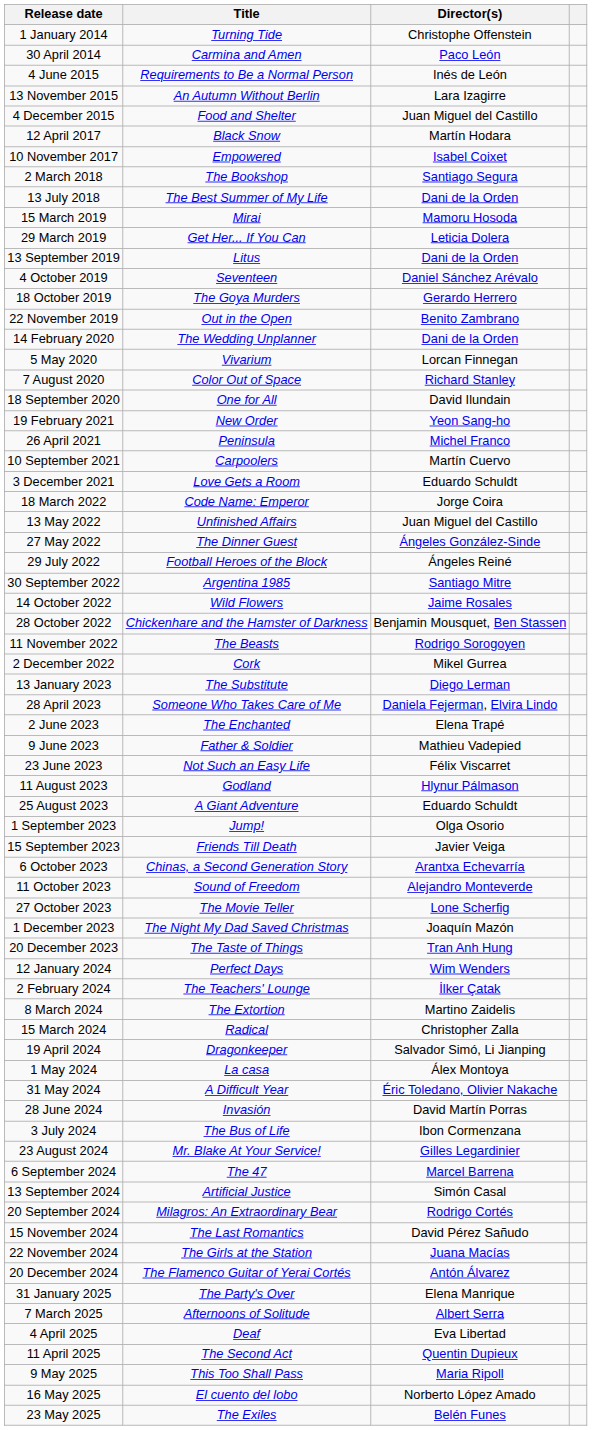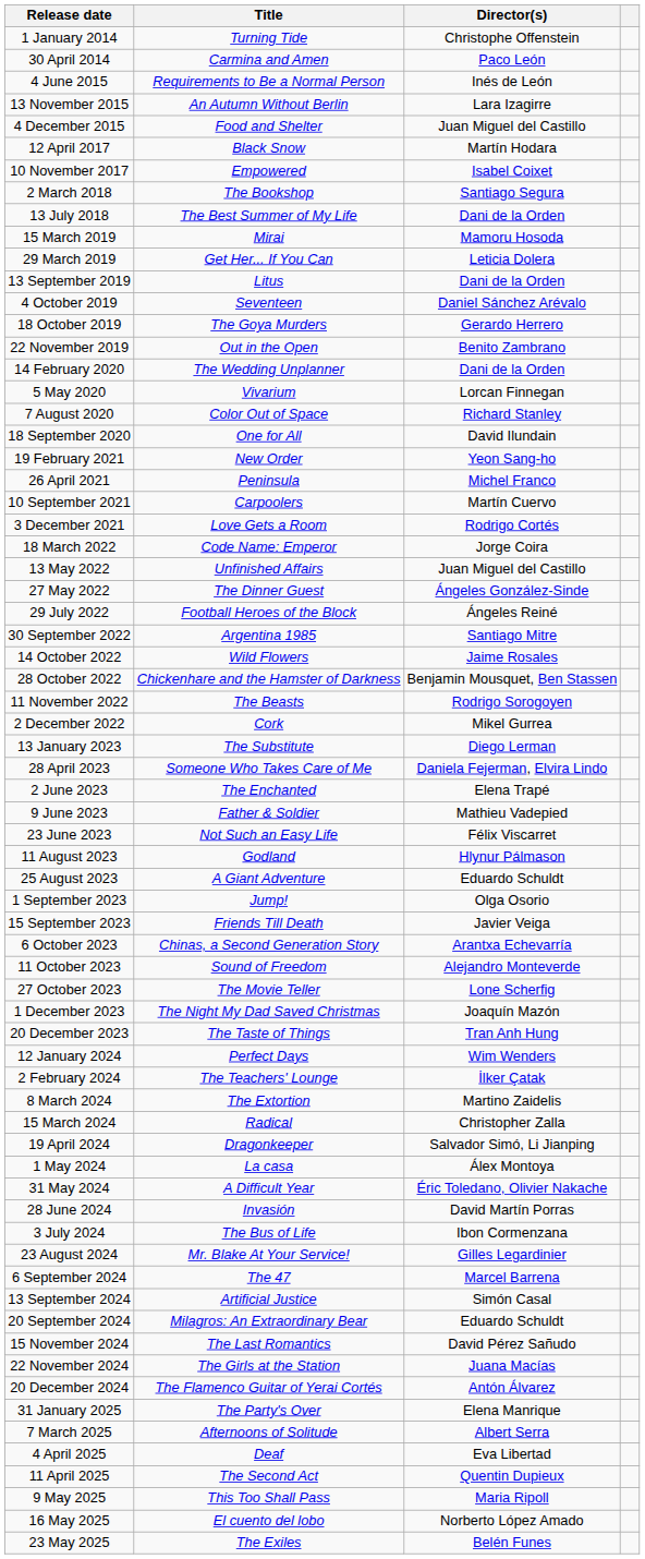 <table class="wikitable sortable plainrowheaders" style="text-align: center;">
 <tr>
 <th>Release date</th>
 <th>Title</th>
 <th>Director(s)</th>
 <th scope=col class="unsortable" style="width:3%;"></th>
 </tr>
 <tr>
 <td>1 January 2014</td>
 <td><em><a href='#'>Turning Tide</a></em></td>
 <td>Christophe Offenstein</td>
 <td></td>
 </tr>
 <tr>
 <td>30 April 2014</td>
 <td><em><a href='#'>Carmina and Amen</a></em></td>
 <td><a href='#'>Paco León</a></td>
 <td></td>
 </tr>
 <tr>
 <td>4 June 2015</td>
 <td><em><a href='#'>Requirements to Be a Normal Person</a></em></td>
 <td>Inés de León</td>
 <td></td>
 </tr>
 <tr>
 <td>13 November 2015</td>
 <td><em><a href='#'>An Autumn Without Berlin</a></em></td>
 <td>Lara Izagirre</td>
 <td></td>
 </tr>
 <tr>
 <td>4 December 2015</td>
 <td><em><a href='#'>Food and Shelter</a></em></td>
 <td>Juan Miguel del Castillo</td>
 <td></td>
 </tr>
 <tr>
 <td>12 April 2017</td>
 <td><em><a href='#'>Black Snow</a></em></td>
 <td>Martín Hodara</td>
 <td></td>
 </tr>
 <tr>
 <td>10 November 2017</td>
 <td><em><a href='#'>Empowered</a></em></td>
 <td><a href='#'>Isabel Coixet</a></td>
 <td></td>
 </tr>
 <tr>
 <td>2 March 2018</td>
 <td><em><a href='#'>The Bookshop</a></em></td>
 <td><a href='#'>Santiago Segura</a></td>
 <td></td>
 </tr>
 <tr>
 <td>13 July 2018</td>
 <td><em><a href='#'>The Best Summer of My Life</a></em></td>
 <td><a href='#'>Dani de la Orden</a></td>
 <td></td>
 </tr>
 <tr>
 <td>15 March 2019</td>
 <td><em><a href='#'>Mirai</a></em></td>
 <td><a href='#'>Mamoru Hosoda</a></td>
 <td></td>
 </tr>
 <tr>
 <td>29 March 2019</td>
 <td><em><a href='#'>Get Her... If You Can</a></em></td>
 <td><a href='#'>Leticia Dolera</a></td>
 <td></td>
 </tr>
 <tr>
 <td>13 September 2019</td>
 <td><em><a href='#'>Litus</a></em></td>
 <td><a href='#'>Dani de la Orden</a></td>
 <td></td>
 </tr>
 <tr>
 <td>4 October 2019</td>
 <td><em><a href='#'>Seventeen</a></em></td>
 <td><a href='#'>Daniel Sánchez Arévalo</a></td>
 <td></td>
 </tr>
 <tr>
 <td>18 October 2019</td>
 <td><em><a href='#'>The Goya Murders</a></em></td>
 <td><a href='#'>Gerardo Herrero</a></td>
 <td></td>
 </tr>
 <tr>
 <td>22 November 2019</td>
 <td><em><a href='#'>Out in the Open</a></em></td>
 <td><a href='#'>Benito Zambrano</a></td>
 <td></td>
 </tr>
 <tr>
 <td>14 February 2020</td>
 <td><em><a href='#'>The Wedding Unplanner</a></em></td>
 <td><a href='#'>Dani de la Orden</a></td>
 <td></td>
 </tr>
 <tr>
 <td>5 May 2020</td>
 <td><em><a href='#'>Vivarium</a></em></td>
 <td>Lorcan Finnegan</td>
 <td></td>
 </tr>
 <tr>
 <td>7 August 2020</td>
 <td><em><a href='#'>Color Out of Space</a></em></td>
 <td><a href='#'>Richard Stanley</a></td>
 <td></td>
 </tr>
 <tr>
 <td>18 September 2020</td>
 <td><em><a href='#'>One for All</a></em></td>
 <td>David Ilundain</td>
 <td></td>
 </tr>
 <tr>
 <td>19 February 2021</td>
 <td><em><a href='#'>New Order</a></em></td>
 <td><a href='#'>Yeon Sang-ho</a></td>
 <td></td>
 </tr>
 <tr>
 <td>26 April 2021</td>
 <td><em><a href='#'>Peninsula</a></em></td>
 <td><a href='#'>Michel Franco</a></td>
 <td></td>
 </tr>
 <tr>
 <td>10 September 2021</td>
 <td><em><a href='#'>Carpoolers</a></em></td>
 <td>Martín Cuervo</td>
 <td></td>
 </tr>
 <tr>
 <td>3 December 2021</td>
 <td><em><a href='#'>Love Gets a Room</a></em></td>
-<td>Eduardo Schuldt</td>
+<td><a href='#'>Rodrigo Cortés</a></td>
 <td></td>
 </tr>
 <tr>
 <td>18 March 2022</td>
 <td><em><a href='#'>Code Name: Emperor</a></em></td>
 <td>Jorge Coira</td>
 <td></td>
 </tr>
 <tr>
 <td>13 May 2022</td>
 <td><em><a href='#'>Unfinished Affairs</a></em></td>
 <td>Juan Miguel del Castillo</td>
 <td></td>
 </tr>
 <tr>
 <td>27 May 2022</td>
 <td><em><a href='#'>The Dinner Guest</a></em></td>
 <td><a href='#'>Ángeles González-Sinde</a></td>
 <td></td>
 </tr>
 <tr>
 <td>29 July 2022</td>
 <td><em><a href='#'>Football Heroes of the Block</a></em></td>
 <td>Ángeles Reiné</td>
 <td></td>
 </tr>
 <tr>
 <td>30 September 2022</td>
 <td><em><a href='#'>Argentina 1985</a></em></td>
 <td><a href='#'>Santiago Mitre</a></td>
 <td></td>
 </tr>
 <tr>
 <td>14 October 2022</td>
 <td><em><a href='#'>Wild Flowers</a></em></td>
 <td><a href='#'>Jaime Rosales</a></td>
 <td></td>
 </tr>
 <tr>
 <td>28 October 2022</td>
 <td><em><a href='#'>Chickenhare and the Hamster of Darkness</a></em></td>
 <td>Benjamin Mousquet, <a href='#'>Ben Stassen</a></td>
 <td></td>
 </tr>
 <tr>
 <td>11 November 2022</td>
 <td><em><a href='#'>The Beasts</a></em></td>
 <td><a href='#'>Rodrigo Sorogoyen</a></td>
 <td></td>
 </tr>
 <tr>
 <td>2 December 2022</td>
 <td><em><a href='#'>Cork</a></em></td>
 <td>Mikel Gurrea</td>
 <td></td>
 </tr>
 <tr>
 <td>13 January 2023</td>
 <td><em><a href='#'>The Substitute</a></em></td>
 <td><a href='#'>Diego Lerman</a></td>
 <td></td>
 </tr>
 <tr>
 <td>28 April 2023</td>
 <td><em><a href='#'>Someone Who Takes Care of Me</a></em></td>
 <td><a href='#'>Daniela Fejerman</a>, <a href='#'>Elvira Lindo</a></td>
 <td></td>
 </tr>
 <tr>
 <td>2 June 2023</td>
 <td><em><a href='#'>The Enchanted</a></em></td>
 <td>Elena Trapé</td>
 <td></td>
 </tr>
 <tr>
 <td>9 June 2023</td>
 <td><em><a href='#'>Father & Soldier</a></em></td>
 <td>Mathieu Vadepied</td>
 <td></td>
 </tr>
 <tr>
 <td>23 June 2023</td>
 <td><em><a href='#'>Not Such an Easy Life</a></em></td>
 <td>Félix Viscarret</td>
 <td></td>
 </tr>
 <tr>
 <td>11 August 2023</td>
 <td><em><a href='#'>Godland</a></em></td>
 <td><a href='#'>Hlynur Pálmason</a></td>
 <td></td>
 </tr>
 <tr>
 <td>25 August 2023</td>
 <td><em><a href='#'>A Giant Adventure</a></em></td>
 <td>Eduardo Schuldt</td>
 <td></td>
 </tr>
 <tr>
 <td>1 September 2023</td>
 <td><em><a href='#'>Jump!</a></em></td>
 <td>Olga Osorio</td>
 <td></td>
 </tr>
 <tr>
 <td>15 September 2023</td>
 <td><em><a href='#'>Friends Till Death</a></em></td>
 <td>Javier Veiga</td>
 <td></td>
 </tr>
 <tr>
 <td>6 October 2023</td>
 <td><em><a href='#'>Chinas, a Second Generation Story</a></em></td>
 <td><a href='#'>Arantxa Echevarría</a></td>
 <td></td>
 </tr>
 <tr>
 <td>11 October 2023</td>
 <td><em><a href='#'>Sound of Freedom</a></em></td>
 <td><a href='#'>Alejandro Monteverde</a></td>
 <td></td>
 </tr>
 <tr>
 <td>27 October 2023</td>
 <td><em><a href='#'>The Movie Teller</a></em></td>
 <td><a href='#'>Lone Scherfig</a></td>
 <td></td>
 </tr>
 <tr>
 <td>1 December 2023</td>
 <td><em><a href='#'>The Night My Dad Saved Christmas</a></em></td>
 <td>Joaquín Mazón</td>
 <td></td>
 </tr>
 <tr>
 <td>20 December 2023</td>
 <td><em><a href='#'>The Taste of Things</a></em></td>
 <td><a href='#'>Tran Anh Hung</a></td>
 <td></td>
 </tr>
 <tr>
 <td>12 January 2024</td>
 <td><em><a href='#'>Perfect Days</a></em></td>
 <td><a href='#'>Wim Wenders</a></td>
 <td></td>
 </tr>
 <tr>
 <td>2 February 2024</td>
 <td><em><a href='#'>The Teachers' Lounge</a></em></td>
 <td><a href='#'>İlker Çatak</a></td>
 <td></td>
 </tr>
 <tr>
 <td>8 March 2024</td>
 <td><em><a href='#'>The Extortion</a></em></td>
 <td>Martino Zaidelis</td>
 <td></td>
 </tr>
 <tr>
 <td>15 March 2024</td>
 <td><em><a href='#'>Radical</a></em></td>
 <td>Christopher Zalla</td>
 <td></td>
 </tr>
 <tr>
 <td>19 April 2024</td>
 <td><em><a href='#'>Dragonkeeper</a></em></td>
 <td>Salvador Simó, Li Jianping</td>
 <td></td>
 </tr>
 <tr>
 <td>1 May 2024</td>
 <td><em><a href='#'>La casa</a></em></td>
 <td>Álex Montoya</td>
 <td></td>
 </tr>
 <tr>
 <td>31 May 2024</td>
 <td><em><a href='#'>A Difficult Year</a></em></td>
 <td><a href='#'>Éric Toledano, Olivier Nakache</a></td>
 <td></td>
 </tr>
 <tr>
 <td>28 June 2024</td>
 <td><em><a href='#'>Invasión</a></em></td>
 <td>David Martín Porras</td>
 <td></td>
 </tr>
 <tr>
 <td>3 July 2024</td>
 <td><em><a href='#'>The Bus of Life</a></em></td>
 <td>Ibon Cormenzana</td>
 <td></td>
 </tr>
 <tr>
 <td>23 August 2024</td>
 <td><em><a href='#'>Mr. Blake At Your Service!</a></em></td>
 <td><a href='#'>Gilles Legardinier</a></td>
 <td></td>
 </tr>
 <tr>
 <td>6 September 2024</td>
 <td><em><a href='#'>The 47</a></em></td>
 <td><a href='#'>Marcel Barrena</a></td>
 <td></td>
 </tr>
 <tr>
 <td>13 September 2024</td>
 <td><em><a href='#'>Artificial Justice</a></em></td>
 <td>Simón Casal</td>
 <td></td>
 </tr>
 <tr>
 <td>20 September 2024</td>
 <td><em><a href='#'>Milagros: An Extraordinary Bear</a></em></td>
-<td><a href='#'>Rodrigo Cortés</a></td>
+<td>Eduardo Schuldt</td>
 <td></td>
 </tr>
 <tr>
 <td>15 November 2024</td>
 <td><em><a href='#'>The Last Romantics</a></em></td>
 <td>David Pérez Sañudo</td>
 <td></td>
 </tr>
 <tr>
 <td>22 November 2024</td>
 <td><em><a href='#'>The Girls at the Station</a></em></td>
 <td><a href='#'>Juana Macías</a></td>
 <td></td>
 </tr>
 <tr>
 <td>20 December 2024</td>
 <td><em><a href='#'>The Flamenco Guitar of Yerai Cortés</a></em></td>
 <td><a href='#'>Antón Álvarez</a></td>
 <td></td>
 </tr>
 <tr>
 <td>31 January 2025</td>
 <td><em><a href='#'>The Party's Over</a></em></td>
 <td>Elena Manrique</td>
 <td></td>
 </tr>
 <tr>
 <td>7 March 2025</td>
 <td><em><a href='#'>Afternoons of Solitude</a></em></td>
 <td><a href='#'>Albert Serra</a></td>
 <td></td>
 </tr>
 <tr>
 <td>4 April 2025</td>
 <td><em><a href='#'>Deaf</a></em></td>
 <td>Eva Libertad</td>
 <td></td>
 </tr>
 <tr>
 <td>11 April 2025</td>
 <td><em><a href='#'>The Second Act</a></em></td>
 <td><a href='#'>Quentin Dupieux</a></td>
 <td></td>
 </tr>
 <tr>
 <td>9 May 2025</td>
 <td><em><a href='#'>This Too Shall Pass</a></em></td>
 <td><a href='#'>Maria Ripoll</a></td>
 <td></td>
 </tr>
 <tr>
 <td>16 May 2025</td>
 <td><em><a href='#'>El cuento del lobo</a></em></td>
 <td>Norberto López Amado</td>
 <td></td>
 </tr>
 <tr>
 <td>23 May 2025</td>
 <td><em><a href='#'>The Exiles</a></em></td>
 <td><a href='#'>Belén Funes</a></td>
 <td></td>
 </tr>
 </table>
